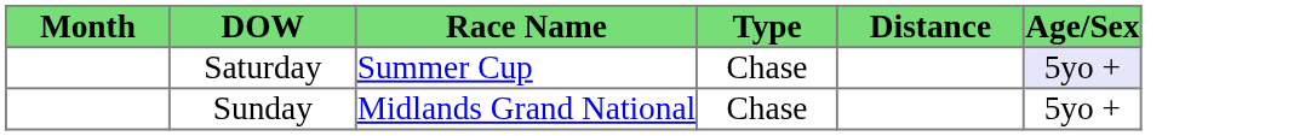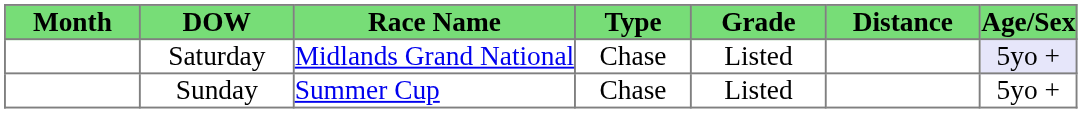 <table class = "sortable" | border="1" cellpadding="0" style="border-collapse: collapse; font-size:90%">
 <tr bgcolor="#77dd77" align="center">
 <th style="width:70px">Month</th>
 <th style="width:80px">DOW</th>
 <th>Race Name</th>
 <th style="width:60px">Type</th>
+<th style="width:70px"><strong>Grade</strong></th>
 <th style="width:80px">Distance</th>
 <th style="width:50px">Age/Sex</th>
 </tr>
 <tr>
 <td style="text-align:center"></td>
 <td style="text-align:center">Saturday</td>
-<td><a href='#'>Summer Cup</a></td>
+<td><a href='#'>Midlands Grand National</a></td>
 <td style="text-align:center">Chase</td>
+<td style="text-align:center">Listed</td>
 <td style="text-align:center"></td>
 <td style="background: lavender; text-align:center">5yo +</td>
 </tr>
 <tr>
 <td style="text-align:center"></td>
 <td style="text-align:center">Sunday</td>
-<td><a href='#'>Midlands Grand National</a></td>
+<td><a href='#'>Summer Cup</a></td>
 <td style="text-align:center">Chase</td>
+<td style="text-align:center">Listed</td>
 <td style="text-align:center"></td>
 <td style="text-align:center">5yo +</td>
 </tr>
 </table>
